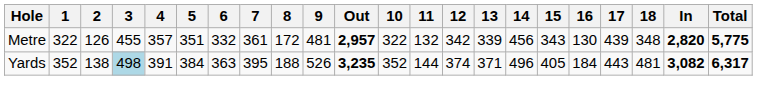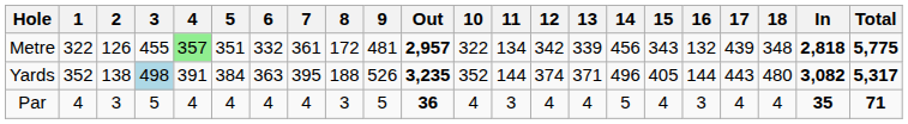 <table class="wikitable" style="text-align:center">
 <tr>
 <th align="left">Hole</th>
 <th>1</th>
 <th>2</th>
 <th>3</th>
 <th>4</th>
 <th>5</th>
 <th>6</th>
 <th>7</th>
 <th>8</th>
 <th>9</th>
 <th>Out</th>
 <th>10</th>
 <th>11</th>
 <th>12</th>
 <th>13</th>
 <th>14</th>
 <th>15</th>
 <th>16</th>
 <th>17</th>
 <th>18</th>
 <th>In</th>
 <th>Total</th>
 </tr>
 <tr>
 <td align="center">Metre</td>
 <td>322</td>
 <td>126</td>
 <td>455</td>
-<td>357</td>
+<td style="background: lightgreen;">357</td>
 <td>351</td>
 <td>332</td>
 <td>361</td>
 <td>172</td>
 <td>481</td>
 <td><strong>2,957</strong></td>
 <td>322</td>
-<td>132</td>
+<td>134</td>
 <td>342</td>
 <td>339</td>
 <td>456</td>
 <td>343</td>
-<td>130</td>
+<td>132</td>
 <td>439</td>
 <td>348</td>
-<td><strong>2,820</strong></td>
+<td><strong>2,818</strong></td>
 <td><strong>5,775</strong></td>
 </tr>
 <tr>
 <td align="center">Yards</td>
 <td>352</td>
 <td>138</td>
 <td style="background: lightblue;">498</td>
 <td>391</td>
 <td>384</td>
 <td>363</td>
 <td>395</td>
 <td>188</td>
 <td>526</td>
 <td><strong>3,235</strong></td>
 <td>352</td>
 <td>144</td>
 <td>374</td>
 <td>371</td>
 <td>496</td>
 <td>405</td>
-<td>184</td>
+<td>144</td>
 <td>443</td>
-<td>481</td>
+<td>480</td>
 <td><strong>3,082</strong></td>
-<td><strong>6,317</strong></td>
+<td><strong>5,317</strong></td>
+</tr>
+<tr>
+<td align="center">Par</td>
+<td>4</td>
+<td>3</td>
+<td>5</td>
+<td>4</td>
+<td>4</td>
+<td>4</td>
+<td>4</td>
+<td>3</td>
+<td>5</td>
+<td><strong>36</strong></td>
+<td>4</td>
+<td>3</td>
+<td>4</td>
+<td>4</td>
+<td>5</td>
+<td>4</td>
+<td>3</td>
+<td>4</td>
+<td>4</td>
+<td><strong>35</strong></td>
+<td><strong>71</strong></td>
 </tr>
 </table>
